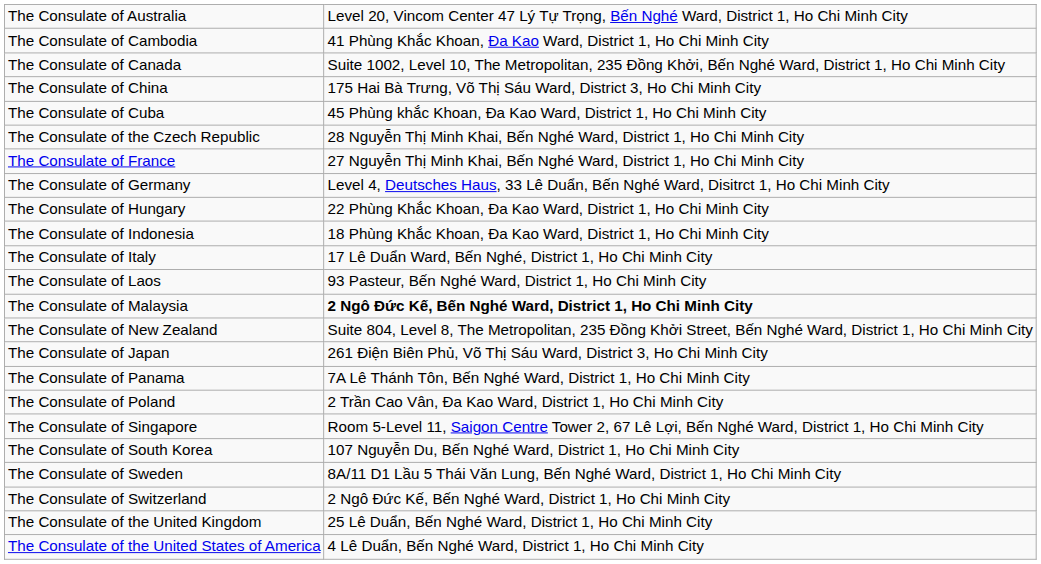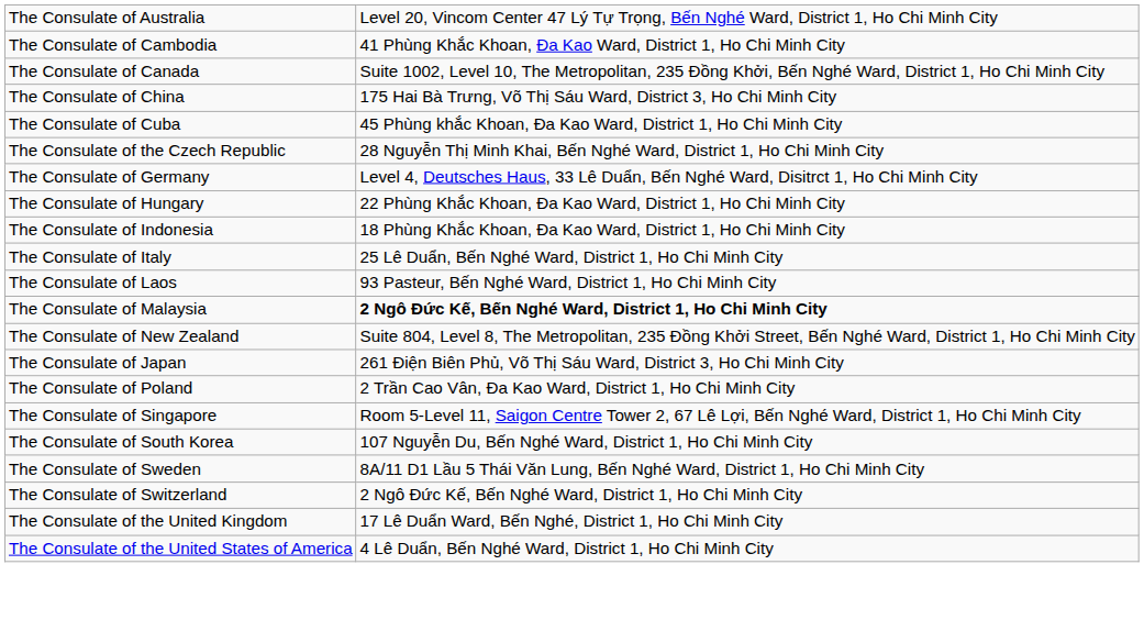 <table class="wikitable">
 <tr>
 <td>The Consulate of Australia</td>
 <td>Level 20, Vincom Center 47 Lý Tự Trọng, <a href='#'>Bến Nghé</a> Ward, District 1, Ho Chi Minh City</td>
 </tr>
 <tr>
 <td>The Consulate of Cambodia</td>
 <td>41 Phùng Khắc Khoan, <a href='#'>Đa Kao</a> Ward, District 1, Ho Chi Minh City</td>
 </tr>
 <tr>
 <td>The Consulate of Canada</td>
 <td>Suite 1002, Level 10, The Metropolitan, 235 Đồng Khởi, Bến Nghé Ward, District 1, Ho Chi Minh City</td>
 </tr>
 <tr>
 <td>The Consulate of China</td>
 <td>175 Hai Bà Trưng, Võ Thị Sáu Ward, District 3, Ho Chi Minh City</td>
 </tr>
 <tr>
 <td>The Consulate of Cuba</td>
 <td>45 Phùng khắc Khoan, Đa Kao Ward, District 1, Ho Chi Minh City</td>
 </tr>
 <tr>
 <td>The Consulate of the Czech Republic</td>
 <td>28 Nguyễn Thị Minh Khai, Bến Nghé Ward, District 1, Ho Chi Minh City</td>
 </tr>
 <tr>
-<td><a href='#'>The Consulate of France</a></td>
-<td>27 Nguyễn Thị Minh Khai, Bến Nghé Ward, District 1, Ho Chi Minh City</td>
-</tr>
-<tr>
 <td>The Consulate of Germany</td>
 <td>Level 4, <a href='#'>Deutsches Haus</a>, 33 Lê Duẩn, Bến Nghé Ward, Disitrct 1, Ho Chi Minh City</td>
 </tr>
 <tr>
 <td>The Consulate of Hungary</td>
 <td>22 Phùng Khắc Khoan, Đa Kao Ward, District 1, Ho Chi Minh City</td>
 </tr>
 <tr>
 <td>The Consulate of Indonesia</td>
 <td>18 Phùng Khắc Khoan, Đa Kao Ward, District 1, Ho Chi Minh City</td>
 </tr>
 <tr>
 <td>The Consulate of Italy</td>
-<td>17 Lê Duẩn Ward, Bến Nghé, District 1, Ho Chi Minh City</td>
+<td>25 Lê Duẩn, Bến Nghé Ward, District 1, Ho Chi Minh City</td>
 </tr>
 <tr>
 <td>The Consulate of Laos</td>
 <td>93 Pasteur, Bến Nghé Ward, District 1, Ho Chi Minh City</td>
 </tr>
 <tr>
 <td>The Consulate of Malaysia</td>
 <td><strong>2 Ngô Đức Kế, Bến Nghé Ward, District 1, Ho Chi Minh City</strong></td>
 </tr>
 <tr>
 <td>The Consulate of New Zealand</td>
 <td>Suite 804, Level 8, The Metropolitan, 235 Đồng Khởi Street, Bến Nghé Ward, District 1, Ho Chi Minh City</td>
 </tr>
 <tr>
 <td>The Consulate of Japan</td>
 <td>261 Điện Biên Phủ, Võ Thị Sáu Ward, District 3, Ho Chi Minh City</td>
-</tr>
-<tr>
-<td>The Consulate of Panama</td>
-<td>7A Lê Thánh Tôn, Bến Nghé Ward, District 1, Ho Chi Minh City</td>
 </tr>
 <tr>
 <td>The Consulate of Poland</td>
 <td>2 Trần Cao Vân, Đa Kao Ward, District 1, Ho Chi Minh City</td>
 </tr>
 <tr>
 <td>The Consulate of Singapore</td>
 <td>Room 5-Level 11, <a href='#'>Saigon Centre</a> Tower 2, 67 Lê Lợi, Bến Nghé Ward, District 1, Ho Chi Minh City</td>
 </tr>
 <tr>
 <td>The Consulate of South Korea</td>
 <td>107 Nguyễn Du, Bến Nghé Ward, District 1, Ho Chi Minh City</td>
 </tr>
 <tr>
 <td>The Consulate of Sweden</td>
 <td>8A/11 D1 Lầu 5 Thái Văn Lung, Bến Nghé Ward, District 1, Ho Chi Minh City</td>
 </tr>
 <tr>
 <td>The Consulate of Switzerland</td>
 <td>2 Ngô Đức Kế, Bến Nghé Ward, District 1, Ho Chi Minh City</td>
 </tr>
 <tr>
 <td>The Consulate of the United Kingdom</td>
-<td>25 Lê Duẩn, Bến Nghé Ward, District 1, Ho Chi Minh City</td>
+<td>17 Lê Duẩn Ward, Bến Nghé, District 1, Ho Chi Minh City</td>
 </tr>
 <tr>
 <td><a href='#'>The Consulate of the United States of America</a></td>
 <td>4 Lê Duẩn, Bến Nghé Ward, District 1, Ho Chi Minh City</td>
 </tr>
 </table>
